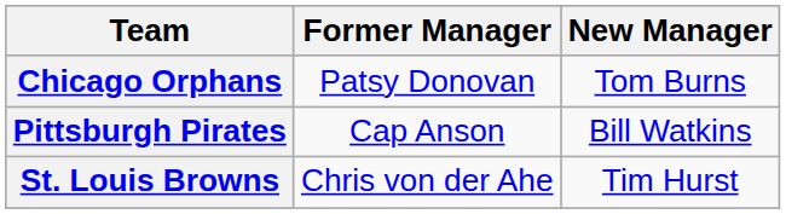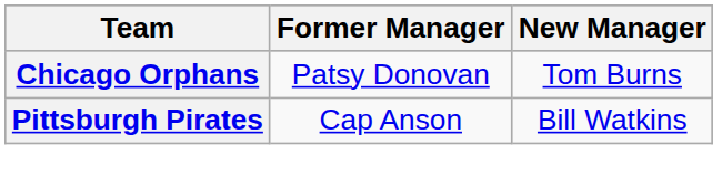 <table class="wikitable plainrowheaders" style="text-align:center;">
 <tr>
 <th scope="col">Team</th>
 <th scope="col">Former Manager</th>
 <th scope="col">New Manager</th>
 </tr>
 <tr>
 <th scope="row" style="text-align:center;"><a href='#'>Chicago Orphans</a></th>
 <td><a href='#'>Patsy Donovan</a></td>
 <td><a href='#'>Tom Burns</a></td>
 </tr>
 <tr>
 <th scope="row" style="text-align:center;"><a href='#'>Pittsburgh Pirates</a></th>
 <td><a href='#'>Cap Anson</a></td>
 <td><a href='#'>Bill Watkins</a></td>
 </tr>
-<tr>
-<th scope="row" style="text-align:center;"><a href='#'>St. Louis Browns</a></th>
-<td><a href='#'>Chris von der Ahe</a></td>
-<td><a href='#'>Tim Hurst</a></td>
-</tr>
 </table>
